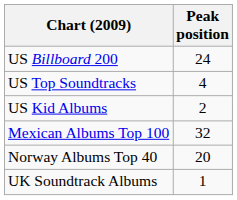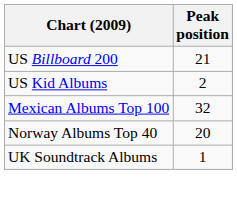 <table class="wikitable">
 <tr>
 <th>Chart (2009)</th>
 <th>Peak<br>position</th>
 </tr>
 <tr>
 <td>US <a href='#'><em>Billboard</em> 200</a></td>
-<td style="text-align:center;">24</td>
-</tr>
-<tr>
-<td>US <a href='#'>Top Soundtracks</a></td>
-<td style="text-align:center;">4</td>
+<td style="text-align:center;">21</td>
 </tr>
 <tr>
 <td>US <a href='#'>Kid Albums</a></td>
 <td style="text-align:center;">2</td>
 </tr>
 <tr 19,>
 <td><a href='#'>Mexican Albums Top 100</a></td>
 <td style="text-align:center;">32</td>
 </tr>
 <tr>
 <td>Norway Albums Top 40</td>
 <td style="text-align:center;">20</td>
 </tr>
 <tr>
 <td>UK Soundtrack Albums</td>
 <td style="text-align:center;">1</td>
 </tr>
 </table>
